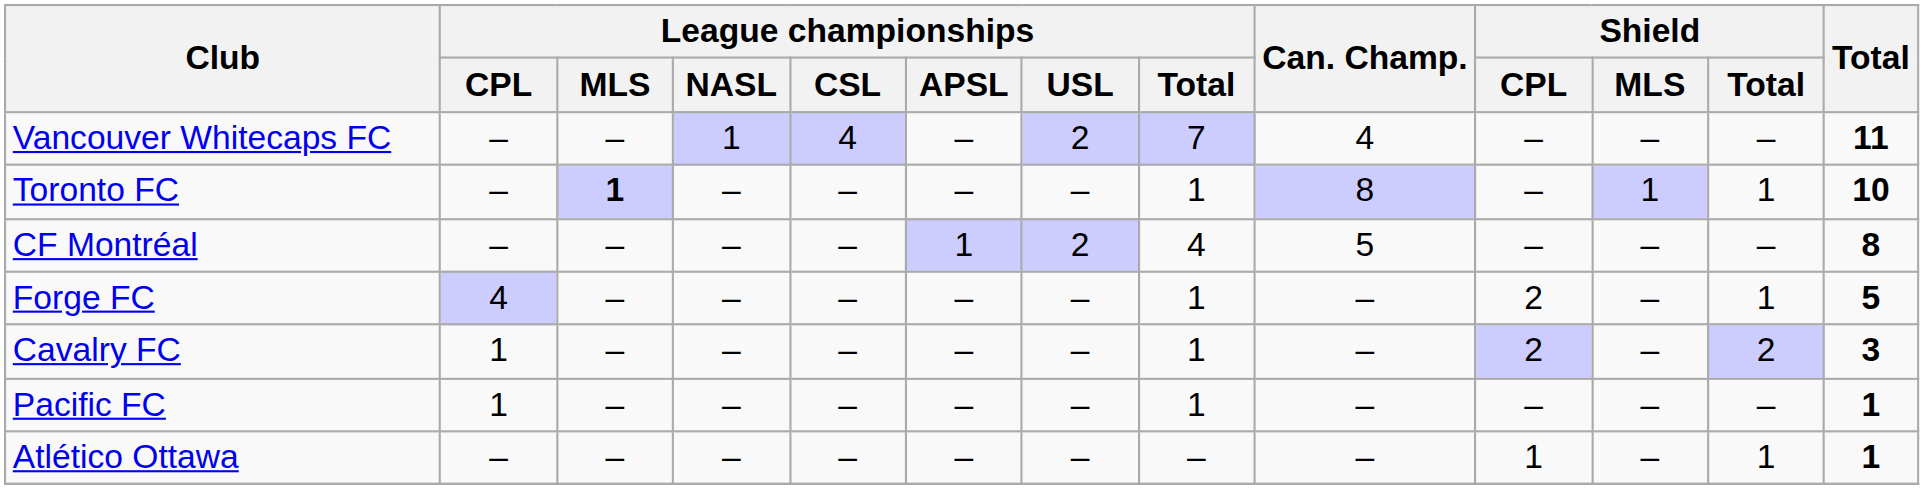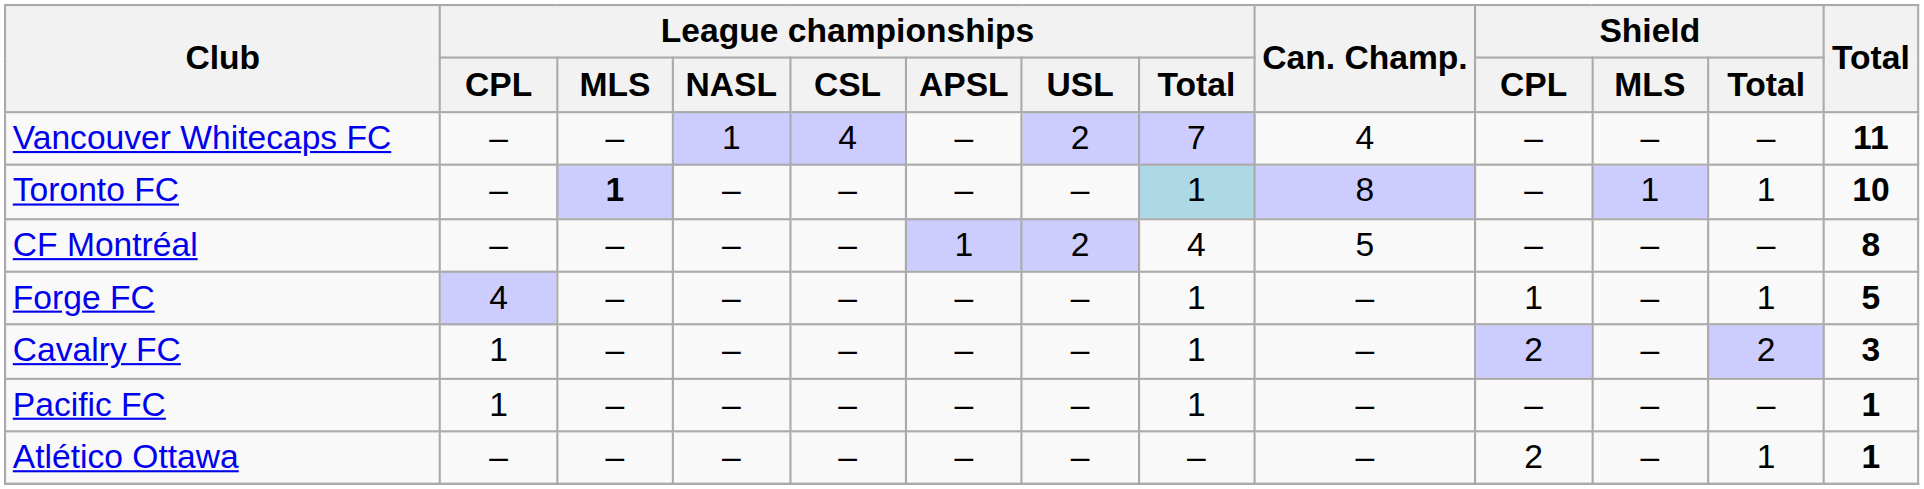 <table class="sortable wikitable" style="text-align: center">
 <tr>
 <th colspan="1" rowspan="2" style="width: 200px;">Club</th>
 <th colspan="7">League championships</th>
 <th rowspan="2"><abbr>Can. Champ.</abbr></th>
 <th colspan="3"><abbr>Shield</abbr></th>
 <th rowspan="2">Total</th>
 </tr>
 <tr>
 <th data-sort-type="number" style="width:3em" scope="col"><abbr>CPL</abbr></th>
 <th data-sort-type="number" style="width:3em" scope="col"><abbr>MLS</abbr></th>
 <th data-sort-type="number" style="width:3em" scope="col"><abbr>NASL</abbr></th>
 <th data-sort-type="number" style="width:3em" scope="col"><abbr>CSL</abbr></th>
 <th data-sort-type="number" style="width:3em" scope="col"><abbr>APSL</abbr></th>
 <th data-sort-type="number" style="width:3em" scope="col"><abbr>USL</abbr></th>
 <th data-sort-type="number" style="width:3em" scope="col">Total</th>
 <th data-sort-type="number" style="width:3em" scope="col"><abbr>CPL</abbr></th>
 <th data-sort-type="number" style="width:3em" scope="col"><abbr>MLS</abbr></th>
 <th data-sort-type="number" style="width:3em" scope="col">Total</th>
 </tr>
 <tr>
 <td align=left><a href='#'>Vancouver Whitecaps FC</a></td>
 <td>–</td>
 <td>–</td>
 <td style="background:#ccf;">1</td>
 <td style="background:#ccf;">4</td>
 <td>–</td>
 <td style="background:#ccf;">2</td>
 <td style="background:#ccf;">7</td>
 <td>4</td>
 <td>–</td>
 <td>–</td>
 <td>–</td>
 <td><strong>11</strong></td>
 </tr>
 <tr>
 <td align=left><a href='#'>Toronto FC</a></td>
 <td>–</td>
 <td style="background:#ccf;"><strong>1</strong></td>
 <td>–</td>
 <td>–</td>
 <td>–</td>
 <td>–</td>
-<td>1</td>
+<td style="background: lightblue;">1</td>
 <td style="background:#ccf;">8</td>
 <td>–</td>
 <td style="background:#ccf;">1</td>
 <td>1</td>
 <td><strong>10</strong></td>
 </tr>
 <tr>
 <td align=left><a href='#'>CF Montréal</a></td>
 <td>–</td>
 <td>–</td>
 <td>–</td>
 <td>–</td>
 <td style="background:#ccf;">1</td>
 <td style="background:#ccf;">2</td>
 <td>4</td>
 <td>5</td>
 <td>–</td>
 <td>–</td>
 <td>–</td>
 <td><strong>8</strong></td>
 </tr>
 <tr>
 <td align=left><a href='#'>Forge FC</a></td>
 <td style="background:#ccf;">4</td>
 <td>–</td>
 <td>–</td>
 <td>–</td>
 <td>–</td>
 <td>–</td>
 <td>1</td>
 <td>–</td>
-<td>2</td>
+<td>1</td>
 <td>–</td>
 <td>1</td>
 <td><strong>5</strong></td>
 </tr>
 <tr>
 <td align=left><a href='#'>Cavalry FC</a></td>
 <td>1</td>
 <td>–</td>
 <td>–</td>
 <td>–</td>
 <td>–</td>
 <td>–</td>
 <td>1</td>
 <td>–</td>
 <td style="background:#ccf;">2</td>
 <td>–</td>
 <td style="background:#ccf;">2</td>
 <td><strong>3</strong></td>
 </tr>
 <tr>
 <td align=left><a href='#'>Pacific FC</a></td>
 <td>1</td>
 <td>–</td>
 <td>–</td>
 <td>–</td>
 <td>–</td>
 <td>–</td>
 <td>1</td>
 <td>–</td>
 <td>–</td>
 <td>–</td>
 <td>–</td>
 <td><strong>1</strong></td>
 </tr>
 <tr>
 <td align=left><a href='#'>Atlético Ottawa</a></td>
 <td>–</td>
 <td>–</td>
 <td>–</td>
 <td>–</td>
 <td>–</td>
 <td>–</td>
 <td>–</td>
 <td>–</td>
-<td>1</td>
+<td>2</td>
 <td>–</td>
 <td>1</td>
 <td><strong>1</strong></td>
 </tr>
 <tr>
 </tr>
 </table>
